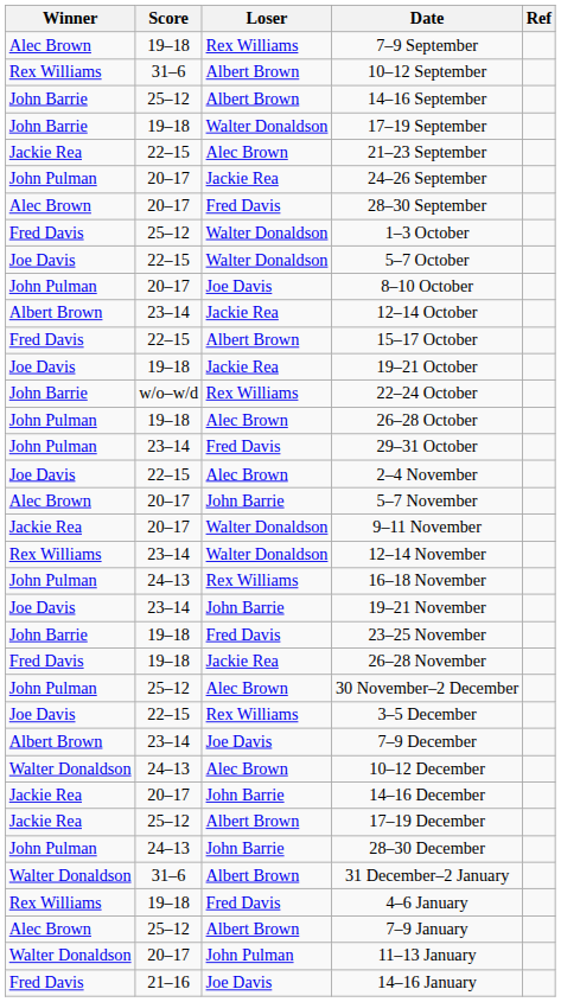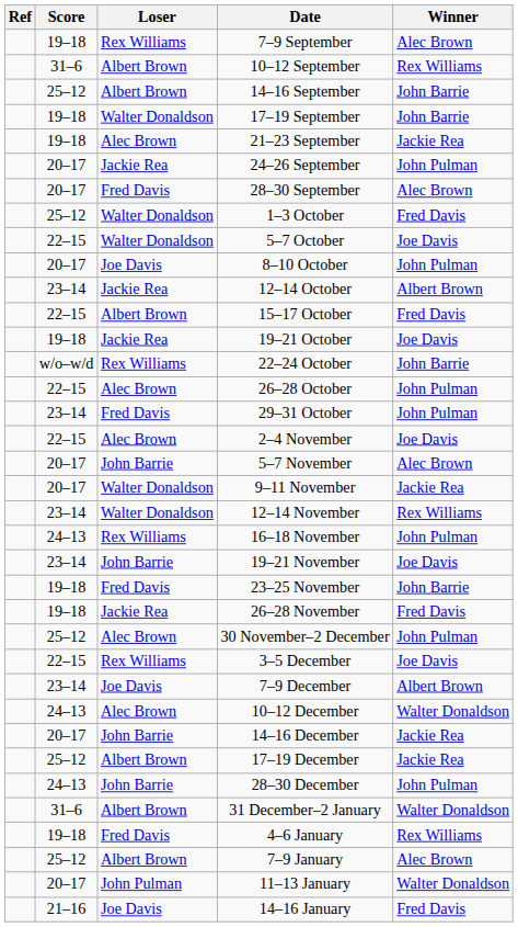 <table class="wikitable" style="text-align:center">
 <tr>
-<th>Winner</th>
+<th>Ref</th>
 <th>Score</th>
 <th>Loser</th>
 <th>Date</th>
-<th>Ref</th>
+<th>Winner</th>
 </tr>
 <tr>
-<td align=left><a href='#'>Alec Brown</a></td>
+<td></td>
 <td>19–18</td>
 <td align=left><a href='#'>Rex Williams</a></td>
 <td>7–9 September</td>
-<td></td>
+<td align=left><a href='#'>Alec Brown</a></td>
 </tr>
 <tr>
-<td align=left><a href='#'>Rex Williams</a></td>
+<td></td>
 <td>31–6</td>
 <td align=left><a href='#'>Albert Brown</a></td>
 <td>10–12 September</td>
-<td></td>
+<td align=left><a href='#'>Rex Williams</a></td>
 </tr>
 <tr>
-<td align=left><a href='#'>John Barrie</a></td>
+<td></td>
 <td>25–12</td>
 <td align=left><a href='#'>Albert Brown</a></td>
 <td>14–16 September</td>
-<td></td>
+<td align=left><a href='#'>John Barrie</a></td>
 </tr>
 <tr>
-<td align=left><a href='#'>John Barrie</a></td>
+<td></td>
 <td>19–18</td>
 <td align=left><a href='#'>Walter Donaldson</a></td>
 <td>17–19 September</td>
-<td></td>
+<td align=left><a href='#'>John Barrie</a></td>
 </tr>
 <tr>
-<td align=left><a href='#'>Jackie Rea</a></td>
-<td>22–15</td>
+<td></td>
+<td>19–18</td>
 <td align=left><a href='#'>Alec Brown</a></td>
 <td>21–23 September</td>
-<td></td>
+<td align=left><a href='#'>Jackie Rea</a></td>
 </tr>
 <tr>
-<td align=left><a href='#'>John Pulman</a></td>
+<td></td>
 <td>20–17</td>
 <td align=left><a href='#'>Jackie Rea</a></td>
 <td>24–26 September</td>
-<td></td>
+<td align=left><a href='#'>John Pulman</a></td>
 </tr>
 <tr>
-<td align=left><a href='#'>Alec Brown</a></td>
+<td></td>
 <td>20–17</td>
 <td align=left><a href='#'>Fred Davis</a></td>
 <td>28–30 September</td>
-<td></td>
+<td align=left><a href='#'>Alec Brown</a></td>
 </tr>
 <tr>
-<td align=left><a href='#'>Fred Davis</a></td>
+<td></td>
 <td>25–12</td>
 <td align=left><a href='#'>Walter Donaldson</a></td>
 <td>1–3 October</td>
-<td></td>
+<td align=left><a href='#'>Fred Davis</a></td>
 </tr>
 <tr>
-<td align=left><a href='#'>Joe Davis</a></td>
+<td></td>
 <td>22–15</td>
 <td align=left><a href='#'>Walter Donaldson</a></td>
 <td>5–7 October</td>
-<td></td>
+<td align=left><a href='#'>Joe Davis</a></td>
 </tr>
 <tr>
-<td align=left><a href='#'>John Pulman</a></td>
+<td></td>
 <td>20–17</td>
 <td align=left><a href='#'>Joe Davis</a></td>
 <td>8–10 October</td>
-<td></td>
+<td align=left><a href='#'>John Pulman</a></td>
 </tr>
 <tr>
-<td align=left><a href='#'>Albert Brown</a></td>
+<td></td>
 <td>23–14</td>
 <td align=left><a href='#'>Jackie Rea</a></td>
 <td>12–14 October</td>
-<td></td>
+<td align=left><a href='#'>Albert Brown</a></td>
 </tr>
 <tr>
-<td align=left><a href='#'>Fred Davis</a></td>
+<td></td>
 <td>22–15</td>
 <td align=left><a href='#'>Albert Brown</a></td>
 <td>15–17 October</td>
-<td></td>
+<td align=left><a href='#'>Fred Davis</a></td>
 </tr>
 <tr>
-<td align=left><a href='#'>Joe Davis</a></td>
+<td></td>
 <td>19–18</td>
 <td align=left><a href='#'>Jackie Rea</a></td>
 <td>19–21 October</td>
-<td></td>
+<td align=left><a href='#'>Joe Davis</a></td>
 </tr>
 <tr>
-<td align=left><a href='#'>John Barrie</a></td>
+<td></td>
 <td>w/o–w/d</td>
 <td align=left><a href='#'>Rex Williams</a></td>
 <td>22–24 October</td>
-<td></td>
+<td align=left><a href='#'>John Barrie</a></td>
 </tr>
 <tr>
-<td align=left><a href='#'>John Pulman</a></td>
-<td>19–18</td>
+<td></td>
+<td>22–15</td>
 <td align=left><a href='#'>Alec Brown</a></td>
 <td>26–28 October</td>
-<td></td>
+<td align=left><a href='#'>John Pulman</a></td>
 </tr>
 <tr>
-<td align=left><a href='#'>John Pulman</a></td>
+<td></td>
 <td>23–14</td>
 <td align=left><a href='#'>Fred Davis</a></td>
 <td>29–31 October</td>
-<td></td>
+<td align=left><a href='#'>John Pulman</a></td>
 </tr>
 <tr>
-<td align=left><a href='#'>Joe Davis</a></td>
+<td></td>
 <td>22–15</td>
 <td align=left><a href='#'>Alec Brown</a></td>
 <td>2–4 November</td>
-<td></td>
+<td align=left><a href='#'>Joe Davis</a></td>
 </tr>
 <tr>
-<td align=left><a href='#'>Alec Brown</a></td>
+<td></td>
 <td>20–17</td>
 <td align=left><a href='#'>John Barrie</a></td>
 <td>5–7 November</td>
-<td></td>
+<td align=left><a href='#'>Alec Brown</a></td>
 </tr>
 <tr>
-<td align=left><a href='#'>Jackie Rea</a></td>
+<td></td>
 <td>20–17</td>
 <td align=left><a href='#'>Walter Donaldson</a></td>
 <td>9–11 November</td>
-<td></td>
+<td align=left><a href='#'>Jackie Rea</a></td>
 </tr>
 <tr>
-<td align=left><a href='#'>Rex Williams</a></td>
+<td></td>
 <td>23–14</td>
 <td align=left><a href='#'>Walter Donaldson</a></td>
 <td>12–14 November</td>
-<td></td>
+<td align=left><a href='#'>Rex Williams</a></td>
 </tr>
 <tr>
-<td align=left><a href='#'>John Pulman</a></td>
+<td></td>
 <td>24–13</td>
 <td align=left><a href='#'>Rex Williams</a></td>
 <td>16–18 November</td>
-<td></td>
+<td align=left><a href='#'>John Pulman</a></td>
 </tr>
 <tr>
-<td align=left><a href='#'>Joe Davis</a></td>
+<td></td>
 <td>23–14</td>
 <td align=left><a href='#'>John Barrie</a></td>
 <td>19–21 November</td>
-<td></td>
+<td align=left><a href='#'>Joe Davis</a></td>
 </tr>
 <tr>
-<td align=left><a href='#'>John Barrie</a></td>
+<td></td>
 <td>19–18</td>
 <td align=left><a href='#'>Fred Davis</a></td>
 <td>23–25 November</td>
-<td></td>
+<td align=left><a href='#'>John Barrie</a></td>
 </tr>
 <tr>
-<td align=left><a href='#'>Fred Davis</a></td>
+<td></td>
 <td>19–18</td>
 <td align=left><a href='#'>Jackie Rea</a></td>
 <td>26–28 November</td>
-<td></td>
+<td align=left><a href='#'>Fred Davis</a></td>
 </tr>
 <tr>
-<td align=left><a href='#'>John Pulman</a></td>
+<td></td>
 <td>25–12</td>
 <td align=left><a href='#'>Alec Brown</a></td>
 <td>30 November–2 December</td>
-<td></td>
+<td align=left><a href='#'>John Pulman</a></td>
 </tr>
 <tr>
-<td align=left><a href='#'>Joe Davis</a></td>
+<td></td>
 <td>22–15</td>
 <td align=left><a href='#'>Rex Williams</a></td>
 <td>3–5 December</td>
-<td></td>
+<td align=left><a href='#'>Joe Davis</a></td>
 </tr>
 <tr>
-<td align=left><a href='#'>Albert Brown</a></td>
+<td></td>
 <td>23–14</td>
 <td align=left><a href='#'>Joe Davis</a></td>
 <td>7–9 December</td>
-<td></td>
+<td align=left><a href='#'>Albert Brown</a></td>
 </tr>
 <tr>
-<td align=left><a href='#'>Walter Donaldson</a></td>
+<td></td>
 <td>24–13</td>
 <td align=left><a href='#'>Alec Brown</a></td>
 <td>10–12 December</td>
-<td></td>
+<td align=left><a href='#'>Walter Donaldson</a></td>
 </tr>
 <tr>
-<td align=left><a href='#'>Jackie Rea</a></td>
+<td></td>
 <td>20–17</td>
 <td align=left><a href='#'>John Barrie</a></td>
 <td>14–16 December</td>
-<td></td>
+<td align=left><a href='#'>Jackie Rea</a></td>
 </tr>
 <tr>
-<td align=left><a href='#'>Jackie Rea</a></td>
+<td></td>
 <td>25–12</td>
 <td align=left><a href='#'>Albert Brown</a></td>
 <td>17–19 December</td>
-<td></td>
+<td align=left><a href='#'>Jackie Rea</a></td>
 </tr>
 <tr>
-<td align=left><a href='#'>John Pulman</a></td>
+<td></td>
 <td>24–13</td>
 <td align=left><a href='#'>John Barrie</a></td>
 <td>28–30 December</td>
-<td></td>
+<td align=left><a href='#'>John Pulman</a></td>
 </tr>
 <tr>
-<td align=left><a href='#'>Walter Donaldson</a></td>
+<td></td>
 <td>31–6</td>
 <td align=left><a href='#'>Albert Brown</a></td>
 <td>31 December–2 January</td>
-<td></td>
+<td align=left><a href='#'>Walter Donaldson</a></td>
 </tr>
 <tr>
-<td align=left><a href='#'>Rex Williams</a></td>
+<td></td>
 <td>19–18</td>
 <td align=left><a href='#'>Fred Davis</a></td>
 <td>4–6 January</td>
-<td></td>
+<td align=left><a href='#'>Rex Williams</a></td>
 </tr>
 <tr>
-<td align=left><a href='#'>Alec Brown</a></td>
+<td></td>
 <td>25–12</td>
 <td align=left><a href='#'>Albert Brown</a></td>
 <td>7–9 January</td>
-<td></td>
+<td align=left><a href='#'>Alec Brown</a></td>
 </tr>
 <tr>
-<td align=left><a href='#'>Walter Donaldson</a></td>
+<td></td>
 <td>20–17</td>
 <td align=left><a href='#'>John Pulman</a></td>
 <td>11–13 January</td>
-<td></td>
+<td align=left><a href='#'>Walter Donaldson</a></td>
 </tr>
 <tr>
-<td align=left><a href='#'>Fred Davis</a></td>
+<td></td>
 <td>21–16</td>
 <td align=left><a href='#'>Joe Davis</a></td>
 <td>14–16 January</td>
-<td></td>
+<td align=left><a href='#'>Fred Davis</a></td>
 </tr>
 </table>
